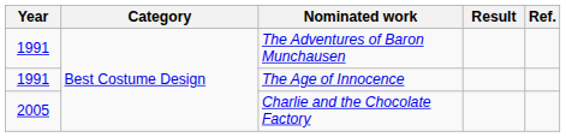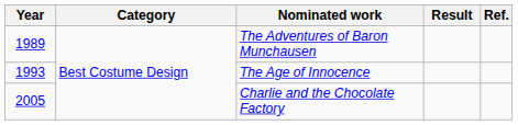 <table class=wikitable>
 <tr>
 <th scope="col" style="width:5em;">Year</th>
 <th scope="col" style="width:26em;">Category</th>
 <th scope="col" style="width:25em;">Nominated work</th>
 <th scope="col" style="width:5em;">Result</th>
 <th>Ref.</th>
 </tr>
 <tr>
-<td style="text-align:center;"><a href='#'>1991</a></td>
+<td style="text-align:center;"><a href='#'>1989</a></td>
 <td rowspan="3"><a href='#'>Best Costume Design</a></td>
 <td><em><a href='#'>The Adventures of Baron Munchausen</a></em></td>
 <td></td>
 <td style="text-align:center;"></td>
 </tr>
 <tr>
-<td style="text-align:center;"><a href='#'>1991</a></td>
+<td style="text-align:center;"><a href='#'>1993</a></td>
 <td><em><a href='#'>The Age of Innocence</a></em></td>
 <td></td>
 <td style="text-align:center;"></td>
 </tr>
 <tr>
 <td style="text-align:center;"><a href='#'>2005</a></td>
 <td><em><a href='#'>Charlie and the Chocolate Factory</a></em></td>
 <td></td>
 <td style="text-align:center;"></td>
 </tr>
 </table>
